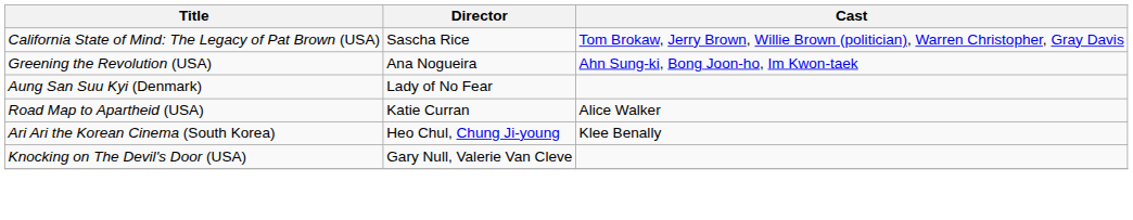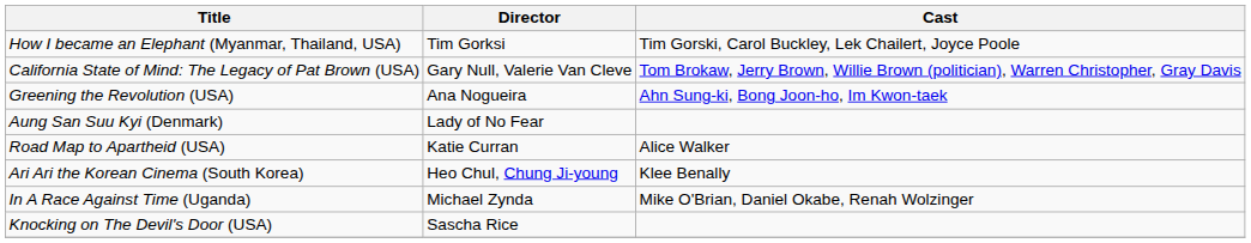 <table class="wikitable">
 <tr>
 <th><strong>Title</strong></th>
 <th><strong>Director</strong></th>
 <th><strong>Cast</strong></th>
 </tr>
 <tr>
+<td><em>How I became an Elephant</em> (Myanmar, Thailand, USA)</td>
+<td>Tim Gorksi</td>
+<td>Tim Gorski, Carol Buckley, Lek Chailert, Joyce Poole</td>
+</tr>
+<tr>
 <td><em>California State of Mind: The Legacy of Pat Brown</em> (USA)</td>
-<td>Sascha Rice</td>
+<td>Gary Null, Valerie Van Cleve</td>
 <td><a href='#'>Tom Brokaw</a>, <a href='#'>Jerry Brown</a>, <a href='#'>Willie Brown (politician)</a>, <a href='#'>Warren Christopher</a>, <a href='#'>Gray Davis</a></td>
 </tr>
 <tr>
 <td><em>Greening the Revolution</em> (USA)</td>
 <td>Ana Nogueira</td>
 <td><a href='#'>Ahn Sung-ki</a>, <a href='#'>Bong Joon-ho</a>, <a href='#'>Im Kwon-taek</a></td>
 </tr>
 <tr>
 <td><em>Aung San Suu Kyi</em> (Denmark)</td>
 <td>Lady of No Fear</td>
 <td></td>
 </tr>
 <tr>
 <td><em>Road Map to Apartheid</em> (USA)</td>
 <td>Katie Curran</td>
 <td>Alice Walker</td>
 </tr>
 <tr>
 <td><em>Ari Ari the Korean Cinema</em> (South Korea)</td>
 <td>Heo Chul, <a href='#'>Chung Ji-young</a></td>
 <td>Klee Benally</td>
 </tr>
 <tr>
+<td><em>In A Race Against Time</em> (Uganda)</td>
+<td>Michael Zynda</td>
+<td>Mike O'Brian, Daniel Okabe, Renah Wolzinger</td>
+</tr>
+<tr>
 <td><em>Knocking on The Devil's Door</em> (USA)</td>
-<td>Gary Null, Valerie Van Cleve</td>
+<td>Sascha Rice</td>
 <td></td>
 </tr>
 <tr>
 </tr>
 </table>
